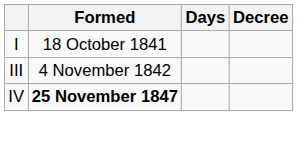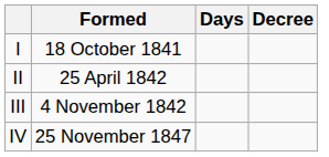 <table class="wikitable" style="text-align:center;">
 <tr>
 <th></th>
 <th>Formed</th>
 <th>Days</th>
 <th>Decree</th>
 </tr>
 <tr>
 <td>I</td>
 <td>18 October 1841</td>
 <td></td>
 <td></td>
 </tr>
 <tr>
+<td>II</td>
+<td>25 April 1842</td>
+<td></td>
+<td></td>
+</tr>
+<tr>
 <td>III</td>
 <td>4 November 1842</td>
 <td></td>
 <td></td>
 </tr>
 <tr>
 <td>IV</td>
-<td><strong>25 November 1847</strong></td>
+<td>25 November 1847</td>
 <td></td>
 <td></td>
 </tr>
 </table>
